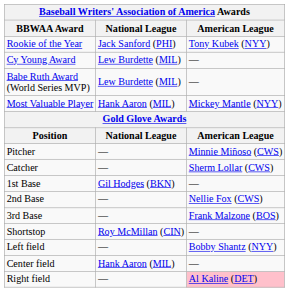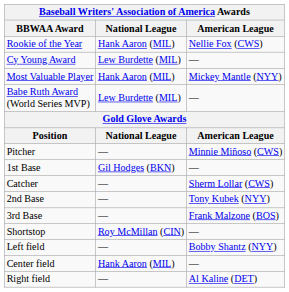 <table class="wikitable">
 <tr>
 <th colspan="3"><a href='#'>Baseball Writers' Association of America</a> Awards</th>
 </tr>
 <tr>
 <th>BBWAA Award</th>
 <th>National League</th>
 <th>American League</th>
 </tr>
 <tr>
 <td><a href='#'>Rookie of the Year</a></td>
-<td><a href='#'>Jack Sanford</a> (<a href='#'>PHI</a>)</td>
-<td><a href='#'>Tony Kubek</a> (<a href='#'>NYY</a>)</td>
+<td><a href='#'>Hank Aaron</a> (<a href='#'>MIL</a>)</td>
+<td><a href='#'>Nellie Fox</a> (<a href='#'>CWS</a>)</td>
 </tr>
 <tr>
 <td><a href='#'>Cy Young Award</a></td>
 <td><a href='#'>Lew Burdette</a> (<a href='#'>MIL</a>)</td>
 <td>—</td>
 </tr>
 <tr>
+<td><a href='#'>Most Valuable Player</a></td>
+<td><a href='#'>Hank Aaron</a> (<a href='#'>MIL</a>)</td>
+<td><a href='#'>Mickey Mantle</a> (<a href='#'>NYY</a>)</td>
+</tr>
+<tr>
 <td><a href='#'>Babe Ruth Award</a><br>(World Series MVP)</td>
 <td><a href='#'>Lew Burdette</a> (<a href='#'>MIL</a>)</td>
 <td>—</td>
-</tr>
-<tr>
-<td><a href='#'>Most Valuable Player</a></td>
-<td><a href='#'>Hank Aaron</a> (<a href='#'>MIL</a>)</td>
-<td><a href='#'>Mickey Mantle</a> (<a href='#'>NYY</a>)</td>
 </tr>
 <tr>
 <th colspan="3"><a href='#'>Gold Glove Awards</a></th>
 </tr>
 <tr>
 <th>Position</th>
 <th>National League</th>
 <th>American League</th>
 </tr>
 <tr>
 <td>Pitcher</td>
 <td>—</td>
 <td><a href='#'>Minnie Miñoso</a> (<a href='#'>CWS</a>)</td>
 </tr>
 <tr>
+<td>1st Base</td>
+<td><a href='#'>Gil Hodges</a> (<a href='#'>BKN</a>)</td>
+<td>—</td>
+</tr>
+<tr>
 <td>Catcher</td>
 <td>—</td>
 <td><a href='#'>Sherm Lollar</a> (<a href='#'>CWS</a>)</td>
 </tr>
 <tr>
-<td>1st Base</td>
-<td><a href='#'>Gil Hodges</a> (<a href='#'>BKN</a>)</td>
-<td>—</td>
-</tr>
-<tr>
 <td>2nd Base</td>
 <td>—</td>
-<td><a href='#'>Nellie Fox</a> (<a href='#'>CWS</a>)</td>
+<td><a href='#'>Tony Kubek</a> (<a href='#'>NYY</a>)</td>
 </tr>
 <tr>
 <td>3rd Base</td>
 <td>—</td>
 <td><a href='#'>Frank Malzone</a> (<a href='#'>BOS</a>)</td>
 </tr>
 <tr>
 <td>Shortstop</td>
 <td><a href='#'>Roy McMillan</a> (<a href='#'>CIN</a>)</td>
 <td>—</td>
 </tr>
 <tr>
 <td>Left field</td>
 <td>—</td>
 <td><a href='#'>Bobby Shantz</a> (<a href='#'>NYY</a>)</td>
 </tr>
 <tr>
 <td>Center field</td>
 <td><a href='#'>Hank Aaron</a> (<a href='#'>MIL</a>)</td>
 <td>—</td>
 </tr>
 <tr>
 <td>Right field</td>
 <td>—</td>
-<td style="background: pink;"><a href='#'>Al Kaline</a> (<a href='#'>DET</a>)</td>
+<td><a href='#'>Al Kaline</a> (<a href='#'>DET</a>)</td>
 </tr>
 </table>
